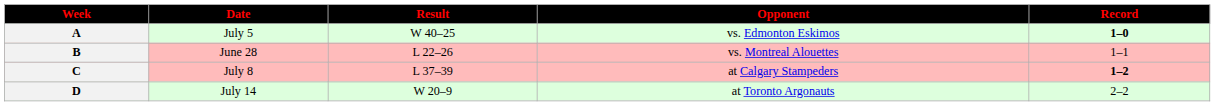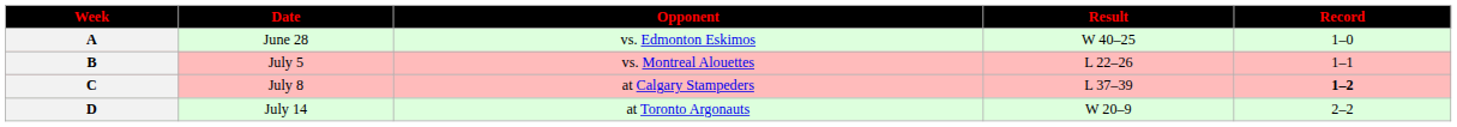 <table class="wikitable" style="min-width:80%;text-align:center;">
 <tr>
 <th style="background:black; color:red;">Week</th>
 <th style="background:black; color:red;">Date</th>
+<th style="background:black; color:red;">Opponent</th>
 <th style="background:black; color:red;">Result</th>
-<th style="background:black; color:red;">Opponent</th>
 <th style="background:black; color:red;">Record</th>
 </tr>
 <tr style="background:#ddffdd">
 <th>A</th>
-<td>July 5</td>
+<td>June 28</td>
+<td>vs. <a href='#'>Edmonton Eskimos</a></td>
 <td>W 40–25</td>
-<td>vs. <a href='#'>Edmonton Eskimos</a></td>
-<td><strong>1–0</strong></td>
+<td>1–0</td>
 </tr>
 <tr style="background:#ffbbbb">
 <th>B</th>
-<td>June 28</td>
+<td>July 5</td>
+<td>vs. <a href='#'>Montreal Alouettes</a></td>
 <td>L 22–26</td>
-<td>vs. <a href='#'>Montreal Alouettes</a></td>
 <td>1–1</td>
 </tr>
 <tr style="background:#ffbbbb">
 <th>C</th>
 <td>July 8</td>
+<td>at <a href='#'>Calgary Stampeders</a></td>
 <td>L 37–39</td>
-<td>at <a href='#'>Calgary Stampeders</a></td>
 <td><strong>1–2</strong></td>
 </tr>
 <tr style="background:#ddffdd">
 <th>D</th>
 <td>July 14</td>
+<td>at <a href='#'>Toronto Argonauts</a></td>
 <td>W 20–9</td>
-<td>at <a href='#'>Toronto Argonauts</a></td>
 <td>2–2</td>
 </tr>
 </table>
